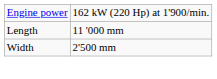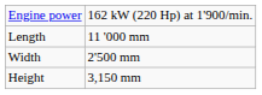 <table Class = "wikitable">
 <tr 4>
 <td><a href='#'>Engine power</a></td>
 <td>162 kW (220 Hp) at 1'900/min.</td>
 </tr>
 <tr>
 <td>Length</td>
 <td>11 '000 mm</td>
 </tr>
 <tr>
 <td>Width</td>
 <td>2'500 mm</td>
 </tr>
+<tr>
+<td>Height</td>
+<td>3,150 mm</td>
+</tr>
 </table>
